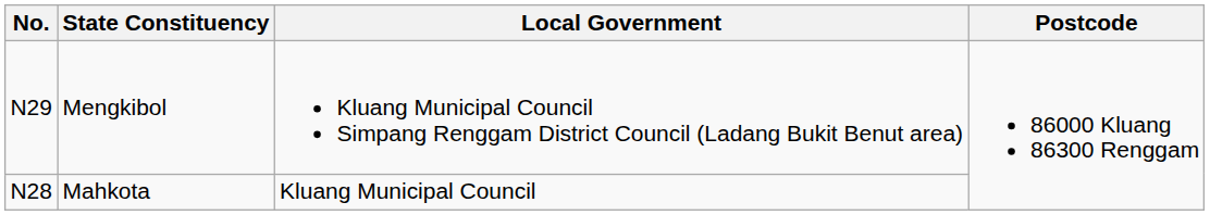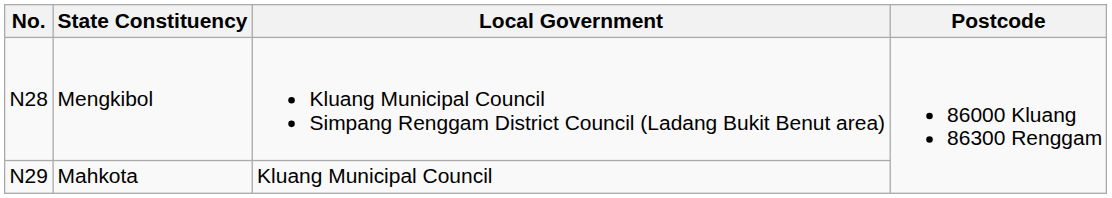 <table class="wikitable">
 <tr>
 <th>No.</th>
 <th>State Constituency</th>
 <th>Local Government</th>
 <th>Postcode</th>
 </tr>
 <tr>
-<td>N29</td>
+<td>N28</td>
 <td>Mengkibol</td>
 <td><br><ul><li>Kluang Municipal Council</li><li>Simpang Renggam District Council (Ladang Bukit Benut area)</li></ul></td>
 <td rowspan="2"><br><ul><li>86000 Kluang</li><li>86300 Renggam</li></ul></td>
 </tr>
 <tr>
-<td>N28</td>
+<td>N29</td>
 <td>Mahkota</td>
 <td>Kluang Municipal Council</td>
 </tr>
 </table>
